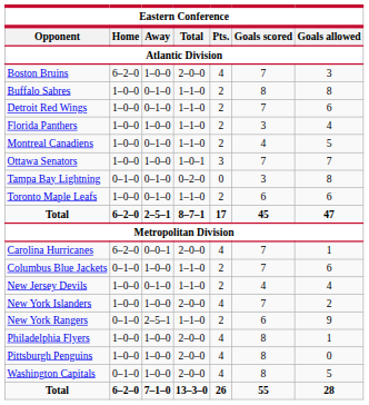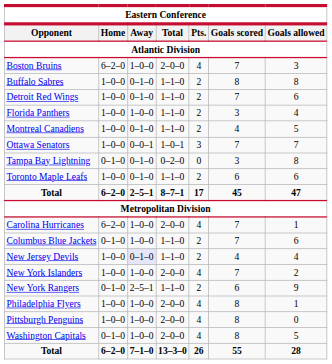 <table class="wikitable" style="font-size: 95%; text-align: center">
 <tr>
 <td colspan="7" style="background:#fff; border-top:#c60c30 5px solid; border-bottom:#c60c30 5px solid;"><strong>Eastern Conference</strong></td>
 </tr>
 <tr>
 <th>Opponent</th>
 <th>Home</th>
 <th>Away</th>
 <th>Total</th>
 <th>Pts.</th>
 <th>Goals scored</th>
 <th>Goals allowed</th>
 </tr>
 <tr>
 <td colspan="7" style="background:#fff; border-top:#c60c30 2px solid; border-bottom:#c60c30 2px solid;"><strong>Atlantic Division</strong></td>
 </tr>
 <tr>
 <td style="text-align:left"><a href='#'>Boston Bruins</a></td>
 <td>6–2–0</td>
 <td>1–0–0</td>
 <td>2–0–0</td>
 <td>4</td>
 <td>7</td>
 <td>3</td>
 </tr>
 <tr>
 <td style="text-align:left"><a href='#'>Buffalo Sabres</a></td>
 <td>1–0–0</td>
 <td>0–1–0</td>
 <td>1–1–0</td>
 <td>2</td>
 <td>8</td>
 <td>8</td>
 </tr>
 <tr>
 <td style="text-align:left"><a href='#'>Detroit Red Wings</a></td>
 <td>1–0–0</td>
 <td>0–1–0</td>
 <td>1–1–0</td>
 <td>2</td>
 <td>7</td>
 <td>6</td>
 </tr>
 <tr>
 <td style="text-align:left"><a href='#'>Florida Panthers</a></td>
 <td>1–0–0</td>
 <td>1–0–0</td>
 <td>1–1–0</td>
 <td>2</td>
 <td>3</td>
 <td>4</td>
 </tr>
 <tr>
 <td style="text-align:left"><a href='#'>Montreal Canadiens</a></td>
 <td>1–0–0</td>
 <td>0–1–0</td>
 <td>1–1–0</td>
 <td>2</td>
 <td>4</td>
 <td>5</td>
 </tr>
 <tr>
 <td style="text-align:left"><a href='#'>Ottawa Senators</a></td>
 <td>1–0–0</td>
-<td>1–0–0</td>
+<td>0–0–1</td>
 <td>1–0–1</td>
 <td>3</td>
 <td>7</td>
 <td>7</td>
 </tr>
 <tr>
 <td style="text-align:left"><a href='#'>Tampa Bay Lightning</a></td>
 <td>0–1–0</td>
 <td>0–1–0</td>
 <td>0–2–0</td>
 <td>0</td>
 <td>3</td>
 <td>8</td>
 </tr>
 <tr>
 <td style="text-align:left"><a href='#'>Toronto Maple Leafs</a></td>
 <td>1–0–0</td>
 <td>0–1–0</td>
 <td>1–1–0</td>
 <td>2</td>
 <td>6</td>
 <td>6</td>
 </tr>
 <tr style="font-weight:bold">
 <td>Total</td>
 <td>6–2–0</td>
 <td>2–5–1</td>
 <td>8–7–1</td>
 <td>17</td>
 <td>45</td>
 <td>47</td>
 </tr>
 <tr>
 <td colspan="7" style="background:#fff; border-top:#c60c30 2px solid; border-bottom:#c60c30 2px solid;"><strong>Metropolitan Division</strong></td>
 </tr>
 <tr>
 <td style="text-align:left"><a href='#'>Carolina Hurricanes</a></td>
 <td>6–2–0</td>
-<td>0–0–1</td>
+<td>1–0–0</td>
 <td>2–0–0</td>
 <td>4</td>
 <td>7</td>
 <td>1</td>
 </tr>
 <tr>
 <td style="text-align:left"><a href='#'>Columbus Blue Jackets</a></td>
 <td>0–1–0</td>
 <td>1–0–0</td>
 <td>1–1–0</td>
 <td>2</td>
 <td>7</td>
 <td>6</td>
 </tr>
 <tr>
 <td style="text-align:left"><a href='#'>New Jersey Devils</a></td>
 <td>1–0–0</td>
-<td>0–1–0</td>
+<td style="background: lavender;">0–1–0</td>
 <td>1–1–0</td>
 <td>2</td>
 <td>4</td>
 <td>4</td>
 </tr>
 <tr>
 <td style="text-align:left"><a href='#'>New York Islanders</a></td>
 <td>1–0–0</td>
 <td>1–0–0</td>
 <td>2–0–0</td>
 <td>4</td>
 <td>7</td>
 <td>2</td>
 </tr>
 <tr>
 <td style="text-align:left"><a href='#'>New York Rangers</a></td>
 <td>0–1–0</td>
 <td>2–5–1</td>
 <td>1–1–0</td>
 <td>2</td>
 <td>6</td>
 <td>9</td>
 </tr>
 <tr>
 <td style="text-align:left"><a href='#'>Philadelphia Flyers</a></td>
 <td>1–0–0</td>
 <td>1–0–0</td>
 <td>2–0–0</td>
 <td>4</td>
 <td>8</td>
 <td>1</td>
 </tr>
 <tr>
 <td style="text-align:left"><a href='#'>Pittsburgh Penguins</a></td>
 <td>1–0–0</td>
 <td>1–0–0</td>
 <td>2–0–0</td>
 <td>4</td>
 <td>8</td>
 <td>0</td>
 </tr>
 <tr>
 <td style="text-align:left"><a href='#'>Washington Capitals</a></td>
 <td>0–1–0</td>
 <td>1–0–0</td>
 <td>2–0–0</td>
 <td>4</td>
 <td>8</td>
 <td>5</td>
 </tr>
 <tr style="font-weight:bold">
 <td>Total</td>
 <td>6–2–0</td>
 <td>7–1–0</td>
 <td>13–3–0</td>
 <td>26</td>
 <td>55</td>
 <td>28</td>
 </tr>
 </table>
